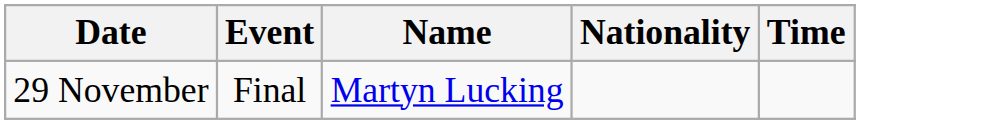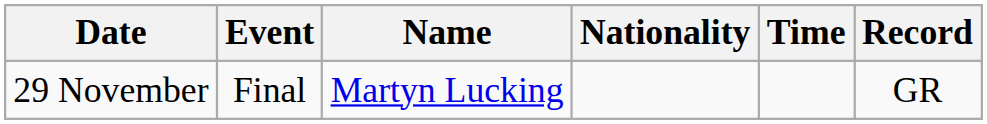 <table class=wikitable style=text-align:center>
 <tr>
 <th>Date</th>
 <th>Event</th>
 <th>Name</th>
 <th>Nationality</th>
 <th>Time</th>
+<th>Record</th>
 </tr>
 <tr>
 <td>29 November</td>
 <td>Final</td>
 <td align=left><a href='#'>Martyn Lucking</a></td>
 <td></td>
 <td></td>
+<td>GR</td>
 </tr>
 </table>
